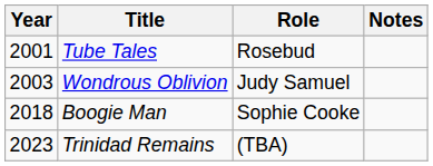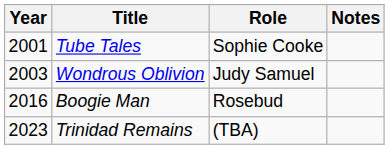 <table class="wikitable sortable">
 <tr>
 <th>Year</th>
 <th>Title</th>
 <th>Role</th>
 <th>Notes</th>
 </tr>
 <tr>
 <td>2001</td>
 <td><em><a href='#'>Tube Tales</a></em></td>
-<td>Rosebud</td>
+<td>Sophie Cooke</td>
 <td></td>
 </tr>
 <tr>
 <td>2003</td>
 <td><em><a href='#'>Wondrous Oblivion</a></em></td>
 <td>Judy Samuel</td>
 <td></td>
 </tr>
 <tr>
-<td>2018</td>
+<td>2016</td>
 <td><em>Boogie Man</em></td>
-<td>Sophie Cooke</td>
+<td>Rosebud</td>
 <td></td>
 </tr>
 <tr>
 <td>2023</td>
 <td><em>Trinidad Remains</em></td>
 <td>(TBA)</td>
 <td></td>
 </tr>
 </table>
